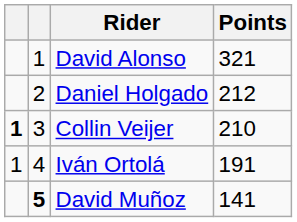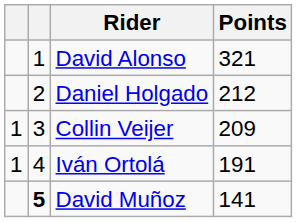 <table class="wikitable" style="font-size: 95%;">
 <tr>
 <th></th>
 <th></th>
 <th>Rider</th>
 <th>Points</th>
 </tr>
 <tr>
 <td></td>
 <td align=center>1</td>
 <td> <a href='#'>David Alonso</a></td>
 <td align=left>321</td>
 </tr>
 <tr>
 <td></td>
 <td align=center>2</td>
 <td> <a href='#'>Daniel Holgado</a></td>
 <td align=left>212</td>
 </tr>
 <tr>
-<td><strong> 1</strong></td>
+<td> 1</td>
 <td align=center>3</td>
 <td> <a href='#'>Collin Veijer</a></td>
-<td align=left>210</td>
+<td align=left>209</td>
 </tr>
 <tr>
 <td> 1</td>
 <td align=center>4</td>
 <td> <a href='#'>Iván Ortolá</a></td>
 <td align=left>191</td>
 </tr>
 <tr>
 <td></td>
 <td align=center><strong>5</strong></td>
 <td> <a href='#'>David Muñoz</a></td>
 <td align=left>141</td>
 </tr>
 </table>
